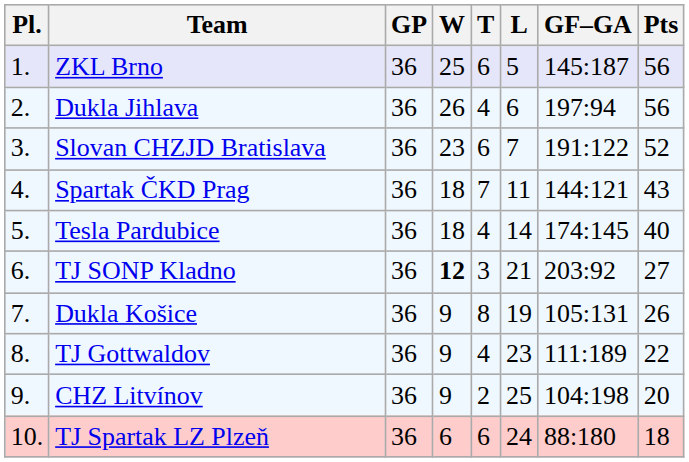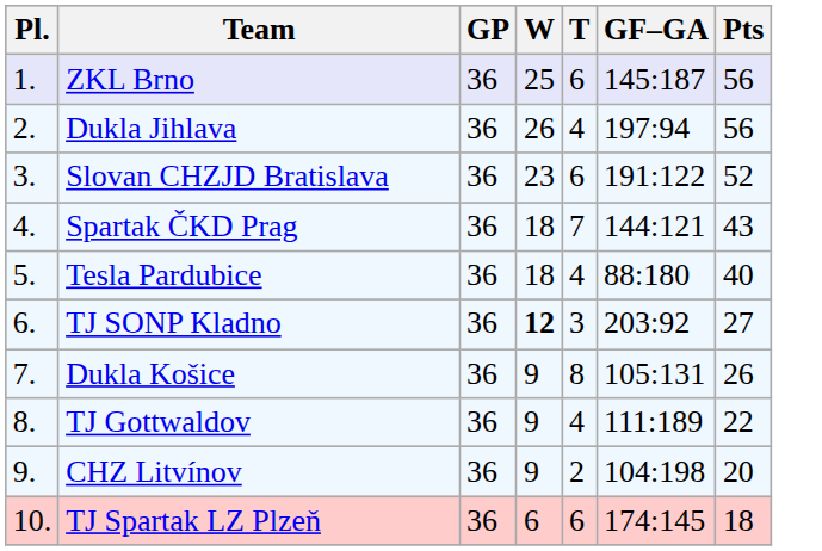 <table class="wikitable">
 <tr>
 <th>Pl.</th>
 <th width="200">Team</th>
 <th>GP</th>
 <th>W</th>
 <th>T</th>
-<th>L</th>
 <th>GF–GA</th>
 <th>Pts</th>
 </tr>
 <tr bgcolor="#e6e6fa">
 <td>1.</td>
 <td><a href='#'>ZKL Brno</a></td>
 <td>36</td>
 <td>25</td>
 <td>6</td>
-<td>5</td>
 <td>145:187</td>
 <td>56</td>
 </tr>
 <tr bgcolor="#f0f8ff">
 <td>2.</td>
 <td><a href='#'>Dukla Jihlava</a></td>
 <td>36</td>
 <td>26</td>
 <td>4</td>
-<td>6</td>
 <td>197:94</td>
 <td>56</td>
 </tr>
 <tr bgcolor="#f0f8ff">
 <td>3.</td>
 <td><a href='#'>Slovan CHZJD Bratislava</a></td>
 <td>36</td>
 <td>23</td>
 <td>6</td>
-<td>7</td>
 <td>191:122</td>
 <td>52</td>
 </tr>
 <tr bgcolor="#f0f8ff">
 <td>4.</td>
 <td><a href='#'>Spartak ČKD Prag</a></td>
 <td>36</td>
 <td>18</td>
 <td>7</td>
-<td>11</td>
 <td>144:121</td>
 <td>43</td>
 </tr>
 <tr bgcolor="#f0f8ff">
 <td>5.</td>
 <td><a href='#'>Tesla Pardubice</a></td>
 <td>36</td>
 <td>18</td>
 <td>4</td>
-<td>14</td>
-<td>174:145</td>
+<td>88:180</td>
 <td>40</td>
 </tr>
 <tr bgcolor="#f0f8ff">
 <td>6.</td>
 <td><a href='#'>TJ SONP Kladno</a></td>
 <td>36</td>
 <td><strong>12</strong></td>
 <td>3</td>
-<td>21</td>
 <td>203:92</td>
 <td>27</td>
 </tr>
 <tr bgcolor="#f0f8ff">
 <td>7.</td>
 <td><a href='#'>Dukla Košice</a></td>
 <td>36</td>
 <td>9</td>
 <td>8</td>
-<td>19</td>
 <td>105:131</td>
 <td>26</td>
 </tr>
 <tr bgcolor="#f0f8ff">
 <td>8.</td>
 <td><a href='#'>TJ Gottwaldov</a></td>
 <td>36</td>
 <td>9</td>
 <td>4</td>
-<td>23</td>
 <td>111:189</td>
 <td>22</td>
 </tr>
 <tr bgcolor="#f0f8ff">
 <td>9.</td>
 <td><a href='#'>CHZ Litvínov</a></td>
 <td>36</td>
 <td>9</td>
 <td>2</td>
-<td>25</td>
 <td>104:198</td>
 <td>20</td>
 </tr>
 <tr bgcolor="#ffcccc">
 <td>10.</td>
 <td><a href='#'>TJ Spartak LZ Plzeň</a></td>
 <td>36</td>
 <td>6</td>
 <td>6</td>
-<td>24</td>
-<td>88:180</td>
+<td>174:145</td>
 <td>18</td>
 </tr>
 </table>
